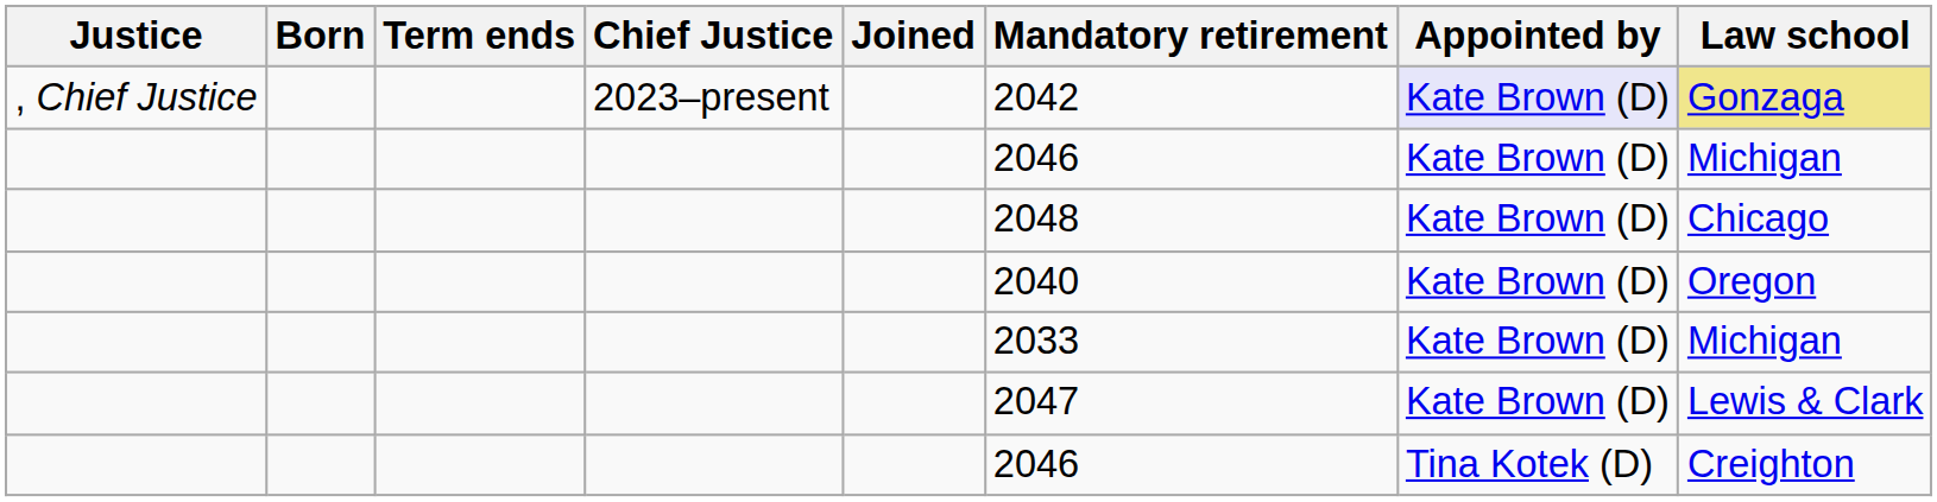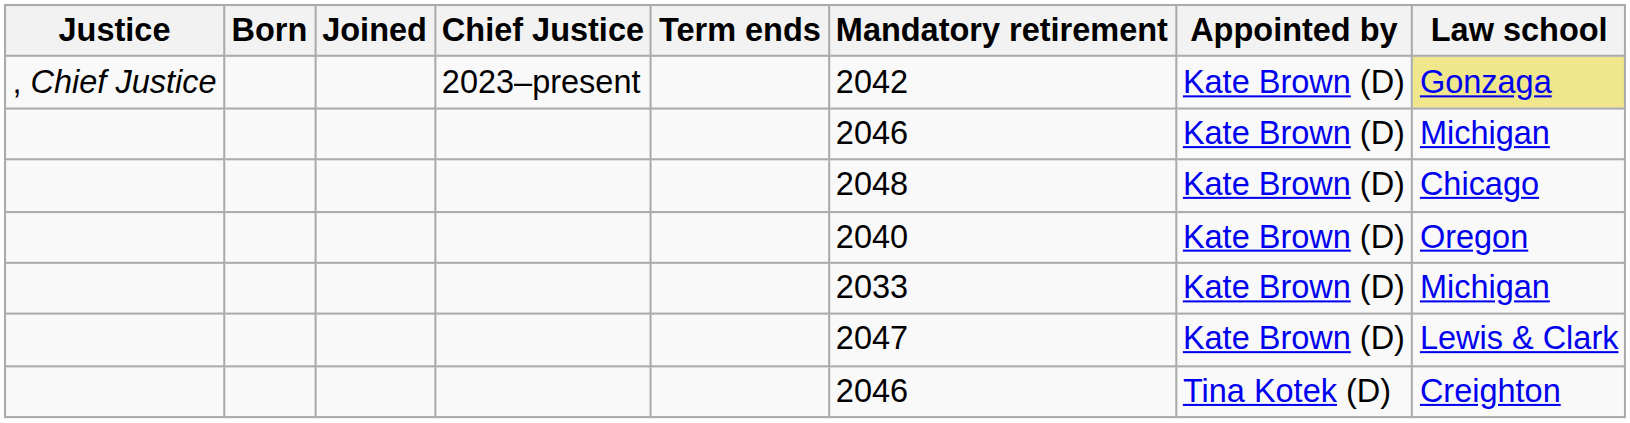 <table class="wikitable sortable">
 <tr>
 <th>Justice</th>
 <th>Born</th>
+<th>Joined</th>
+<th>Chief Justice</th>
 <th>Term ends</th>
-<th>Chief Justice</th>
-<th>Joined</th>
 <th>Mandatory retirement</th>
 <th>Appointed by</th>
 <th>Law school</th>
 </tr>
 <tr>
 <td>, <em>Chief Justice</em></td>
 <td></td>
 <td></td>
 <td>2023–present</td>
 <td></td>
 <td>2042</td>
-<td style="background: lavender;"><a href='#'>Kate Brown</a> (D)</td>
+<td><a href='#'>Kate Brown</a> (D)</td>
 <td style="background: khaki;"><a href='#'>Gonzaga</a></td>
 </tr>
 <tr>
 <td></td>
 <td></td>
 <td></td>
 <td align="center"></td>
 <td></td>
 <td>2046</td>
 <td><a href='#'>Kate Brown</a> (D)</td>
 <td><a href='#'>Michigan</a></td>
 </tr>
 <tr>
 <td></td>
 <td></td>
 <td></td>
 <td align="center"></td>
 <td></td>
 <td>2048</td>
 <td><a href='#'>Kate Brown</a> (D)</td>
 <td><a href='#'>Chicago</a></td>
 </tr>
 <tr>
 <td></td>
 <td></td>
 <td></td>
 <td align="center"></td>
 <td></td>
 <td>2040</td>
 <td><a href='#'>Kate Brown</a> (D)</td>
 <td><a href='#'>Oregon</a></td>
 </tr>
 <tr>
 <td></td>
 <td></td>
 <td></td>
 <td align="center"></td>
 <td></td>
 <td>2033</td>
 <td><a href='#'>Kate Brown</a> (D)</td>
 <td><a href='#'>Michigan</a></td>
 </tr>
 <tr>
 <td></td>
 <td></td>
 <td></td>
 <td align="center"></td>
 <td></td>
 <td>2047</td>
 <td><a href='#'>Kate Brown</a> (D)</td>
 <td><a href='#'>Lewis & Clark</a></td>
 </tr>
 <tr>
 <td></td>
 <td></td>
 <td></td>
 <td align="center"></td>
 <td></td>
 <td>2046</td>
 <td><a href='#'>Tina Kotek</a> (D)</td>
 <td><a href='#'>Creighton</a></td>
 </tr>
 </table>
